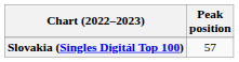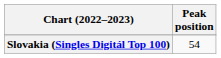 <table class="wikitable sortable plainrowheaders" style="text-align:center;">
 <tr>
 <th>Chart (2022–2023)</th>
 <th>Peak<br>position</th>
 </tr>
 <tr>
 </tr>
 <tr>
 </tr>
 <tr>
 </tr>
 <tr>
 </tr>
 <tr>
 <th scope="row">Slovakia (<a href='#'>Singles Digitál Top 100</a>)</th>
-<td>57</td>
+<td>54</td>
 </tr>
 </table>
